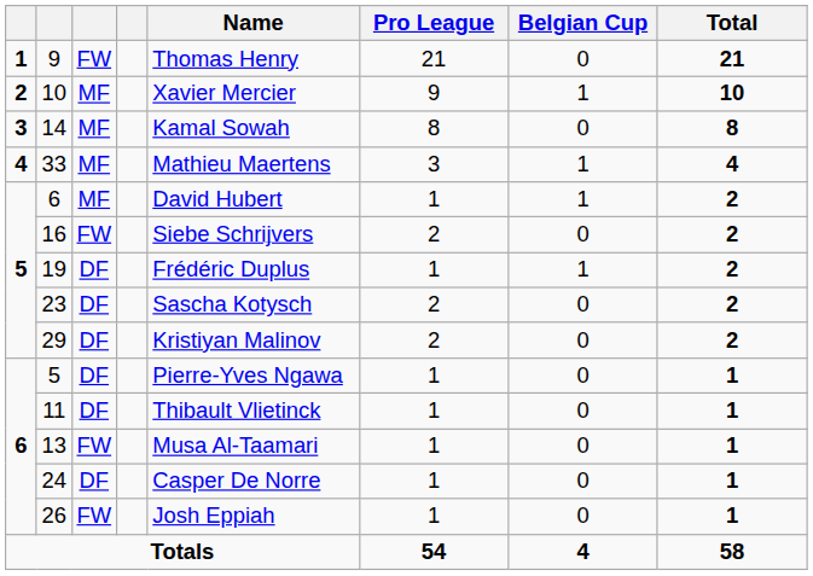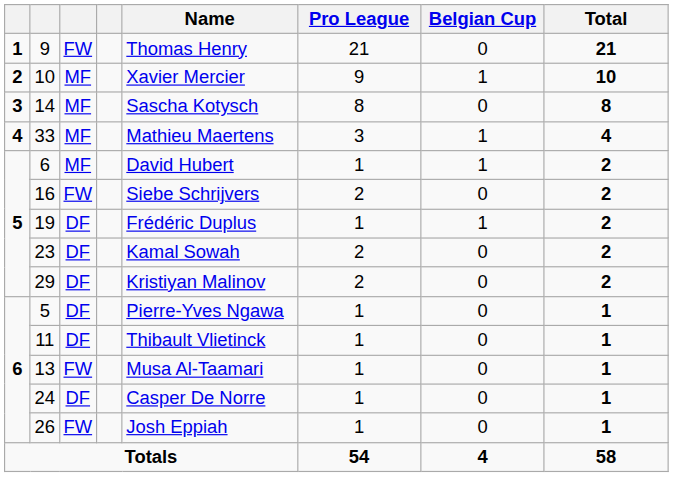 <table class="wikitable" style="text-align:center">
 <tr>
 <th width=15></th>
 <th width=15></th>
 <th width=15></th>
 <th width=15></th>
 <th width=145>Name</th>
 <th width=100><a href='#'>Pro League</a></th>
 <th width=100><a href='#'>Belgian Cup</a></th>
 <th width=100>Total</th>
 </tr>
 <tr>
 <td><strong>1</strong></td>
 <td>9</td>
 <td><a href='#'>FW</a></td>
 <td></td>
 <td align=left><a href='#'>Thomas Henry</a></td>
 <td>21</td>
 <td>0</td>
 <td><strong>21</strong></td>
 </tr>
 <tr>
 <td><strong>2</strong></td>
 <td>10</td>
 <td><a href='#'>MF</a></td>
 <td></td>
 <td align=left><a href='#'>Xavier Mercier</a></td>
 <td>9</td>
 <td>1</td>
 <td><strong>10</strong></td>
 </tr>
 <tr>
 <td><strong>3</strong></td>
 <td>14</td>
 <td><a href='#'>MF</a></td>
 <td></td>
-<td align=left><a href='#'>Kamal Sowah</a></td>
+<td align=left><a href='#'>Sascha Kotysch</a></td>
 <td>8</td>
 <td>0</td>
 <td><strong>8</strong></td>
 </tr>
 <tr>
 <td><strong>4</strong></td>
 <td>33</td>
 <td><a href='#'>MF</a></td>
 <td></td>
 <td align=left><a href='#'>Mathieu Maertens</a></td>
 <td>3</td>
 <td>1</td>
 <td><strong>4</strong></td>
 </tr>
 <tr>
 <td rowspan=5><strong>5</strong></td>
 <td>6</td>
 <td><a href='#'>MF</a></td>
 <td></td>
 <td align=left><a href='#'>David Hubert</a></td>
 <td>1</td>
 <td>1</td>
 <td><strong>2</strong></td>
 </tr>
 <tr>
 <td>16</td>
 <td><a href='#'>FW</a></td>
 <td></td>
 <td align=left><a href='#'>Siebe Schrijvers</a></td>
 <td>2</td>
 <td>0</td>
 <td><strong>2</strong></td>
 </tr>
 <tr>
 <td>19</td>
 <td><a href='#'>DF</a></td>
 <td></td>
 <td align=left><a href='#'>Frédéric Duplus</a></td>
 <td>1</td>
 <td>1</td>
 <td><strong>2</strong></td>
 </tr>
 <tr>
 <td>23</td>
 <td><a href='#'>DF</a></td>
 <td></td>
-<td align=left><a href='#'>Sascha Kotysch</a></td>
+<td align=left><a href='#'>Kamal Sowah</a></td>
 <td>2</td>
 <td>0</td>
 <td><strong>2</strong></td>
 </tr>
 <tr>
 <td>29</td>
 <td><a href='#'>DF</a></td>
 <td></td>
 <td align=left><a href='#'>Kristiyan Malinov</a></td>
 <td>2</td>
 <td>0</td>
 <td><strong>2</strong></td>
 </tr>
 <tr>
 <td rowspan=5><strong>6</strong></td>
 <td>5</td>
 <td><a href='#'>DF</a></td>
 <td></td>
 <td align=left><a href='#'>Pierre-Yves Ngawa</a></td>
 <td>1</td>
 <td>0</td>
 <td><strong>1</strong></td>
 </tr>
 <tr>
 <td>11</td>
 <td><a href='#'>DF</a></td>
 <td></td>
 <td align=left><a href='#'>Thibault Vlietinck</a></td>
 <td>1</td>
 <td>0</td>
 <td><strong>1</strong></td>
 </tr>
 <tr>
 <td>13</td>
 <td><a href='#'>FW</a></td>
 <td></td>
 <td align=left><a href='#'>Musa Al-Taamari</a></td>
 <td>1</td>
 <td>0</td>
 <td><strong>1</strong></td>
 </tr>
 <tr>
 <td>24</td>
 <td><a href='#'>DF</a></td>
 <td></td>
 <td align=left><a href='#'>Casper De Norre</a></td>
 <td>1</td>
 <td>0</td>
 <td><strong>1</strong></td>
 </tr>
 <tr>
 <td>26</td>
 <td><a href='#'>FW</a></td>
 <td></td>
 <td align=left><a href='#'>Josh Eppiah</a></td>
 <td>1</td>
 <td>0</td>
 <td><strong>1</strong></td>
 </tr>
 <tr>
 <td colspan=5><strong>Totals</strong></td>
 <td><strong>54</strong></td>
 <td><strong>4</strong></td>
 <td><strong>58</strong></td>
 </tr>
 </table>
